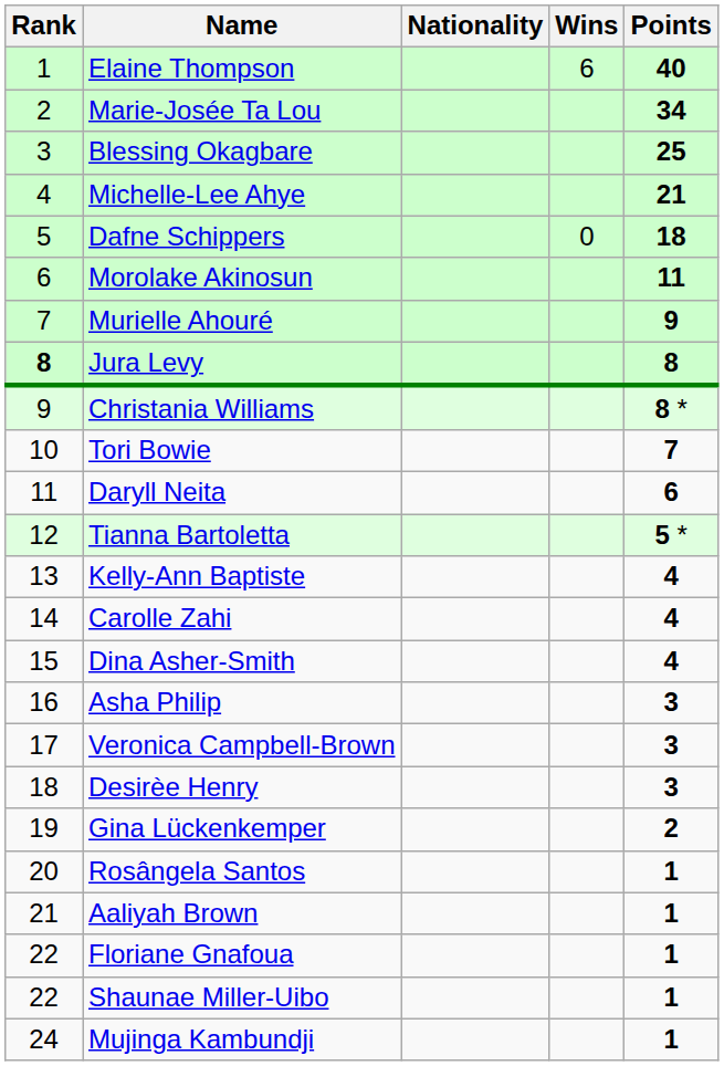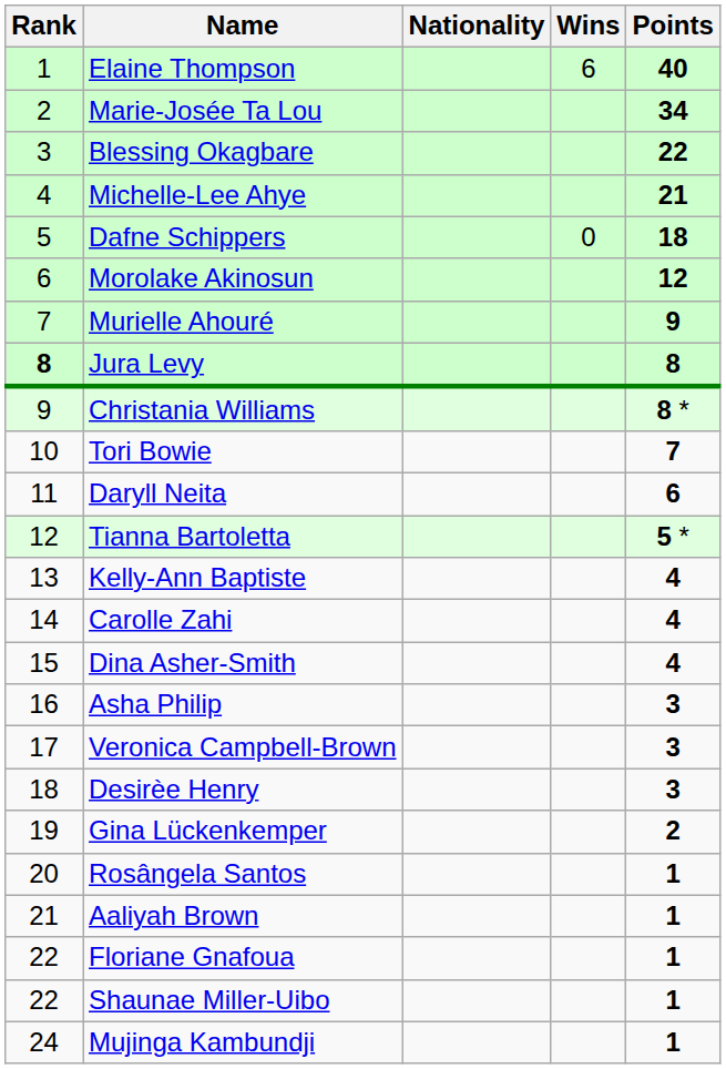 <table class="wikitable sortable" style="text-align:center">
 <tr>
 <th>Rank</th>
 <th>Name</th>
 <th>Nationality</th>
 <th>Wins</th>
 <th>Points</th>
 </tr>
 <tr bgcolor=ccffcc>
 <td>1</td>
 <td align=left><a href='#'>Elaine Thompson</a></td>
 <td align=left></td>
 <td>6</td>
 <td><strong>40</strong></td>
 </tr>
 <tr bgcolor=ccffcc>
 <td>2</td>
 <td align=left><a href='#'>Marie-Josée Ta Lou</a></td>
 <td align=left></td>
 <td></td>
 <td><strong>34</strong></td>
 </tr>
 <tr bgcolor=ccffcc>
 <td>3</td>
 <td align=left><a href='#'>Blessing Okagbare</a></td>
 <td align=left></td>
 <td></td>
-<td><strong>25</strong></td>
+<td><strong>22</strong></td>
 </tr>
 <tr bgcolor=ccffcc>
 <td>4</td>
 <td align=left><a href='#'>Michelle-Lee Ahye</a></td>
 <td align=left></td>
 <td></td>
 <td><strong>21</strong></td>
 </tr>
 <tr bgcolor=ccffcc>
 <td>5</td>
 <td align=left><a href='#'>Dafne Schippers</a></td>
 <td align=left></td>
 <td>0</td>
 <td><strong>18</strong></td>
 </tr>
 <tr bgcolor=ccffcc>
 <td>6</td>
 <td align=left><a href='#'>Morolake Akinosun</a></td>
 <td align=left></td>
 <td></td>
-<td><strong>11</strong></td>
+<td><strong>12</strong></td>
 </tr>
 <tr bgcolor=ccffcc>
 <td>7</td>
 <td align=left><a href='#'>Murielle Ahouré</a></td>
 <td align=left></td>
 <td></td>
 <td><strong>9</strong></td>
 </tr>
 <tr style="border-bottom:3px solid green;" | bgcolor=ccffcc>
 <td><strong>8</strong></td>
 <td align=left><a href='#'>Jura Levy</a></td>
 <td align=left></td>
 <td></td>
 <td><strong>8</strong></td>
 </tr>
 <tr bgcolor=dfffdf>
 <td>9</td>
 <td align=left><a href='#'>Christania Williams</a></td>
 <td align=left></td>
 <td></td>
 <td><strong>8</strong> *</td>
 </tr>
 <tr>
 <td>10</td>
 <td align=left><a href='#'>Tori Bowie</a></td>
 <td align=left></td>
 <td></td>
 <td><strong>7</strong></td>
 </tr>
 <tr>
 <td>11</td>
 <td align=left><a href='#'>Daryll Neita</a></td>
 <td align=left></td>
 <td></td>
 <td><strong>6</strong></td>
 </tr>
 <tr bgcolor=dfffdf>
 <td>12</td>
 <td align=left><a href='#'>Tianna Bartoletta</a></td>
 <td align=left></td>
 <td></td>
 <td><strong>5</strong> *</td>
 </tr>
 <tr>
 <td>13</td>
 <td align=left><a href='#'>Kelly-Ann Baptiste</a></td>
 <td align=left></td>
 <td></td>
 <td><strong>4</strong></td>
 </tr>
 <tr>
 <td>14</td>
 <td align=left><a href='#'>Carolle Zahi</a></td>
 <td align=left></td>
 <td></td>
 <td><strong>4</strong></td>
 </tr>
 <tr>
 <td>15</td>
 <td align=left><a href='#'>Dina Asher-Smith</a></td>
 <td align=left></td>
 <td></td>
 <td><strong>4</strong></td>
 </tr>
 <tr>
 <td>16</td>
 <td align=left><a href='#'>Asha Philip</a></td>
 <td align=left></td>
 <td></td>
 <td><strong>3</strong></td>
 </tr>
 <tr>
 <td>17</td>
 <td align=left><a href='#'>Veronica Campbell-Brown</a></td>
 <td align=left></td>
 <td></td>
 <td><strong>3</strong></td>
 </tr>
 <tr>
 <td>18</td>
 <td align=left><a href='#'>Desirèe Henry</a></td>
 <td align=left></td>
 <td></td>
 <td><strong>3</strong></td>
 </tr>
 <tr>
 <td>19</td>
 <td align=left><a href='#'>Gina Lückenkemper</a></td>
 <td align=left></td>
 <td></td>
 <td><strong>2</strong></td>
 </tr>
 <tr>
 <td>20</td>
 <td align=left><a href='#'>Rosângela Santos</a></td>
 <td align=left></td>
 <td></td>
 <td><strong>1</strong></td>
 </tr>
 <tr>
 <td>21</td>
 <td align=left><a href='#'>Aaliyah Brown</a></td>
 <td align=left></td>
 <td></td>
 <td><strong>1</strong></td>
 </tr>
 <tr>
 <td>22</td>
 <td align=left><a href='#'>Floriane Gnafoua</a></td>
 <td align=left></td>
 <td></td>
 <td><strong>1</strong></td>
 </tr>
 <tr>
 <td>22</td>
 <td align=left><a href='#'>Shaunae Miller-Uibo</a></td>
 <td align=left></td>
 <td></td>
 <td><strong>1</strong></td>
 </tr>
 <tr>
 <td>24</td>
 <td align=left><a href='#'>Mujinga Kambundji</a></td>
 <td align=left></td>
 <td></td>
 <td><strong>1</strong></td>
 </tr>
 </table>
